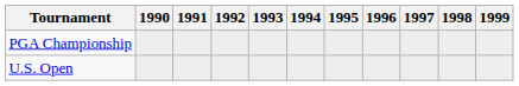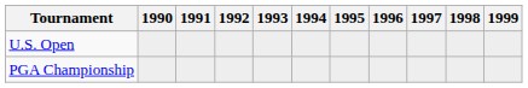 <table class="wikitable" style="font-size:95%;text-align:center;">
 <tr>
 <th>Tournament</th>
 <th>1990</th>
 <th>1991</th>
 <th>1992</th>
 <th>1993</th>
 <th>1994</th>
 <th>1995</th>
 <th>1996</th>
 <th>1997</th>
 <th>1998</th>
 <th>1999</th>
 </tr>
 <tr>
+<td align=left><a href='#'>U.S. Open</a></td>
+<td style="background:#eeeeee;"></td>
+<td style="background:#eeeeee;"></td>
+<td style="background:#eeeeee;"></td>
+<td style="background:#eeeeee;"></td>
+<td style="background:#eeeeee;"></td>
+<td style="background:#eeeeee;"></td>
+<td style="background:#eeeeee;"></td>
+<td style="background:#eeeeee;"></td>
+<td style="background:#eeeeee;"></td>
+<td style="background:#eeeeee;"></td>
+</tr>
+<tr>
 <td align=left><a href='#'>PGA Championship</a></td>
 <td style="background:#eeeeee;"></td>
 <td style="background:#eeeeee;"></td>
 <td style="background:#eeeeee;"></td>
 <td style="background:#eeeeee;"></td>
 <td style="background:#eeeeee;"></td>
 <td style="background:#eeeeee;"></td>
 <td style="background:#eeeeee;"></td>
 <td style="background:#eeeeee;"></td>
 <td style="background:#eeeeee;"></td>
 <td style="background:#eeeeee;"></td>
 </tr>
-<tr>
-<td align=left><a href='#'>U.S. Open</a></td>
-<td style="background:#eeeeee;"></td>
-<td style="background:#eeeeee;"></td>
-<td style="background:#eeeeee;"></td>
-<td style="background:#eeeeee;"></td>
-<td style="background:#eeeeee;"></td>
-<td style="background:#eeeeee;"></td>
-<td style="background:#eeeeee;"></td>
-<td style="background:#eeeeee;"></td>
-<td style="background:#eeeeee;"></td>
-<td style="background:#eeeeee;"></td>
-</tr>
 </table>
